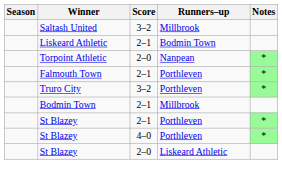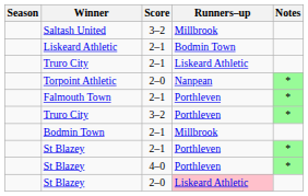 <table class="sortable wikitable">
 <tr>
 <th>Season</th>
 <th style="width:9em">Winner</th>
 <th>Score</th>
 <th style="width:9em">Runners–up</th>
 <th>Notes</th>
 </tr>
 <tr>
 <td align=center></td>
 <td><a href='#'>Saltash United</a></td>
 <td align=center>3–2</td>
 <td><a href='#'>Millbrook</a></td>
 <td></td>
 </tr>
 <tr>
 <td align=center></td>
 <td><a href='#'>Liskeard Athletic</a></td>
 <td align=center>2–1</td>
 <td><a href='#'>Bodmin Town</a></td>
+<td></td>
+</tr>
+<tr>
+<td align=center></td>
+<td><a href='#'>Truro City</a></td>
+<td align=center>2–1</td>
+<td><a href='#'>Liskeard Athletic</a></td>
 <td></td>
 </tr>
 <tr>
 <td align=center></td>
 <td><a href='#'>Torpoint Athletic</a></td>
 <td align=center>2–0</td>
 <td><a href='#'>Nanpean</a></td>
 <td style="background-color:#98FB98" align=center>*</td>
 </tr>
 <tr>
 <td align=center></td>
 <td><a href='#'>Falmouth Town</a></td>
 <td align=center>2–1</td>
 <td><a href='#'>Porthleven</a></td>
 <td style="background-color:#98FB98" align=center>*</td>
 </tr>
 <tr>
 <td align=center></td>
 <td><a href='#'>Truro City</a></td>
 <td align=center>3–2</td>
 <td><a href='#'>Porthleven</a></td>
 <td style="background-color:#98FB98" align=center>*</td>
 </tr>
 <tr>
 <td align=center></td>
 <td><a href='#'>Bodmin Town</a></td>
 <td align=center>2–1</td>
 <td><a href='#'>Millbrook</a></td>
 <td></td>
 </tr>
 <tr>
 <td align=center></td>
 <td><a href='#'>St Blazey</a></td>
 <td align=center>2–1</td>
 <td><a href='#'>Porthleven</a></td>
 <td style="background-color:#98FB98" align=center>*</td>
 </tr>
 <tr>
 <td align=center></td>
 <td><a href='#'>St Blazey</a></td>
 <td align=center>4–0</td>
 <td><a href='#'>Porthleven</a></td>
 <td style="background-color:#98FB98" align=center>*</td>
 </tr>
 <tr>
 <td align=center></td>
 <td><a href='#'>St Blazey</a></td>
 <td align=center>2–0</td>
-<td><a href='#'>Liskeard Athletic</a></td>
+<td style="background: pink;"><a href='#'>Liskeard Athletic</a></td>
 <td></td>
 </tr>
 </table>
